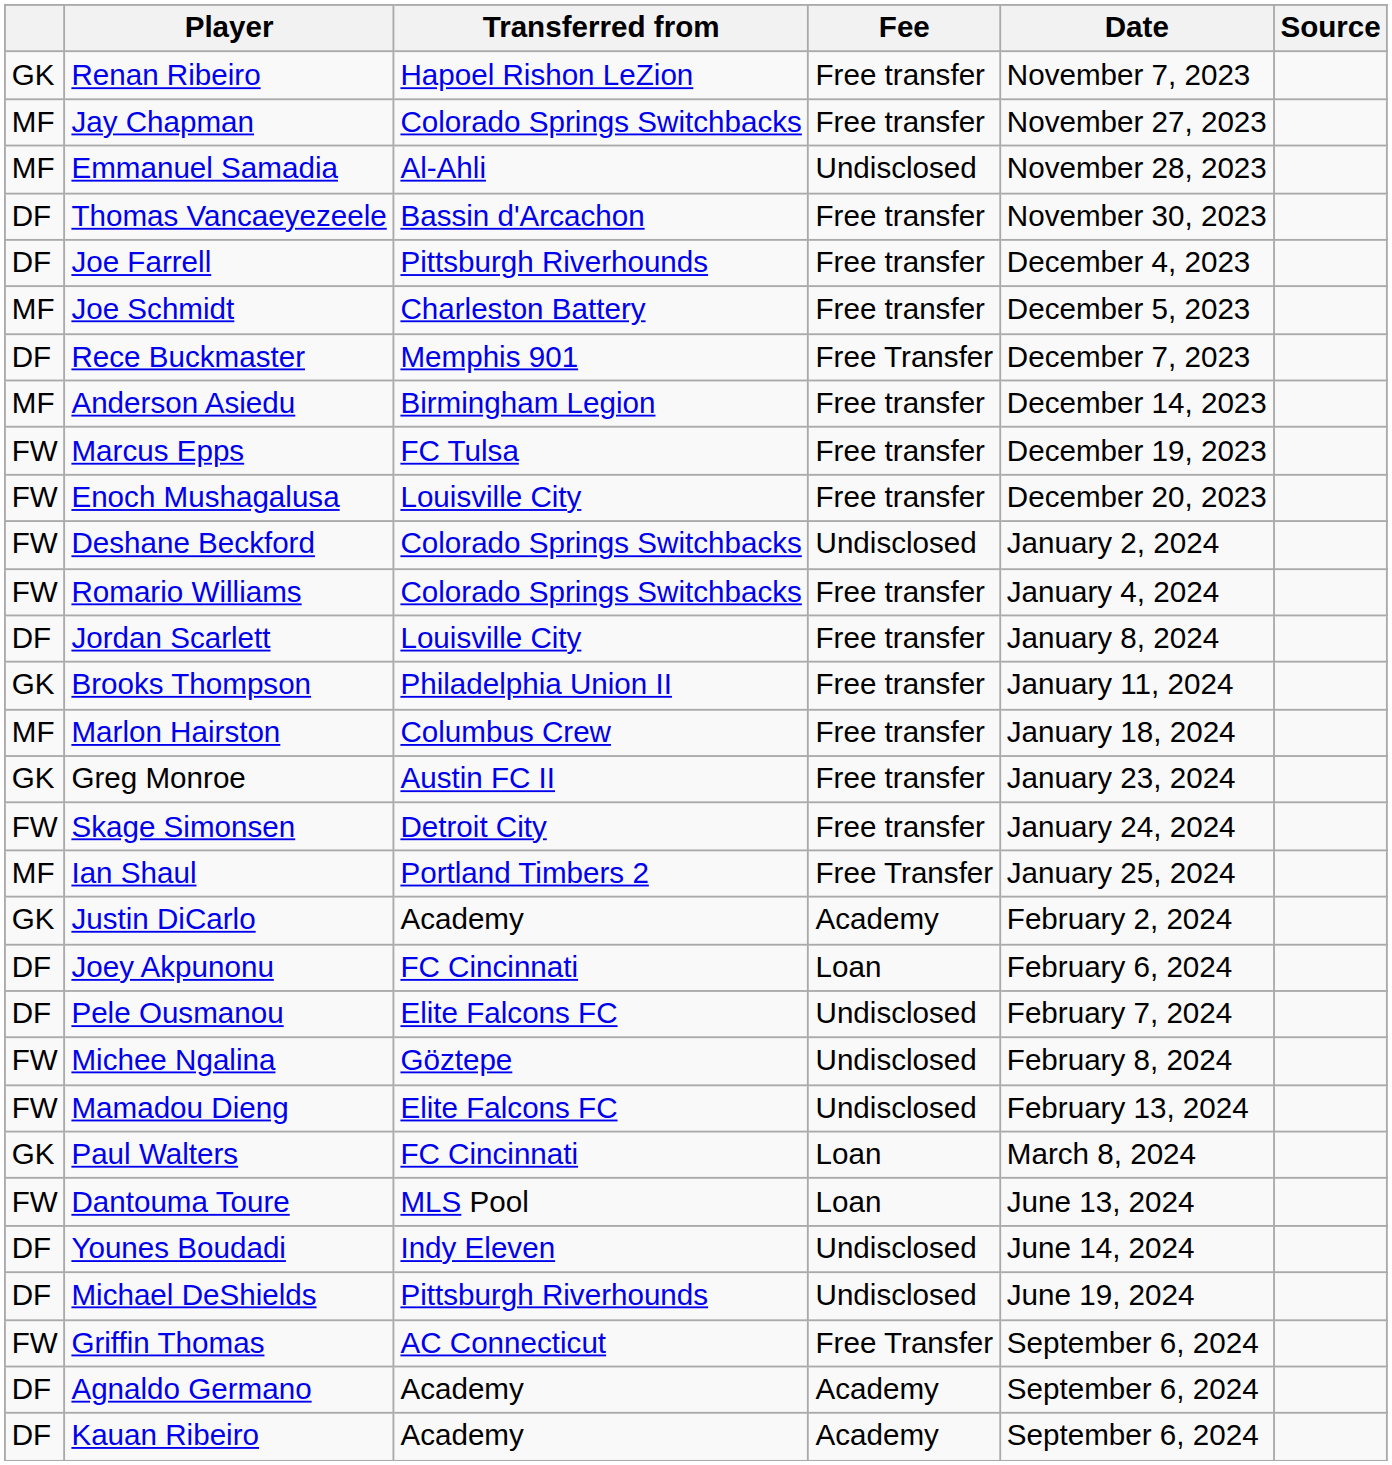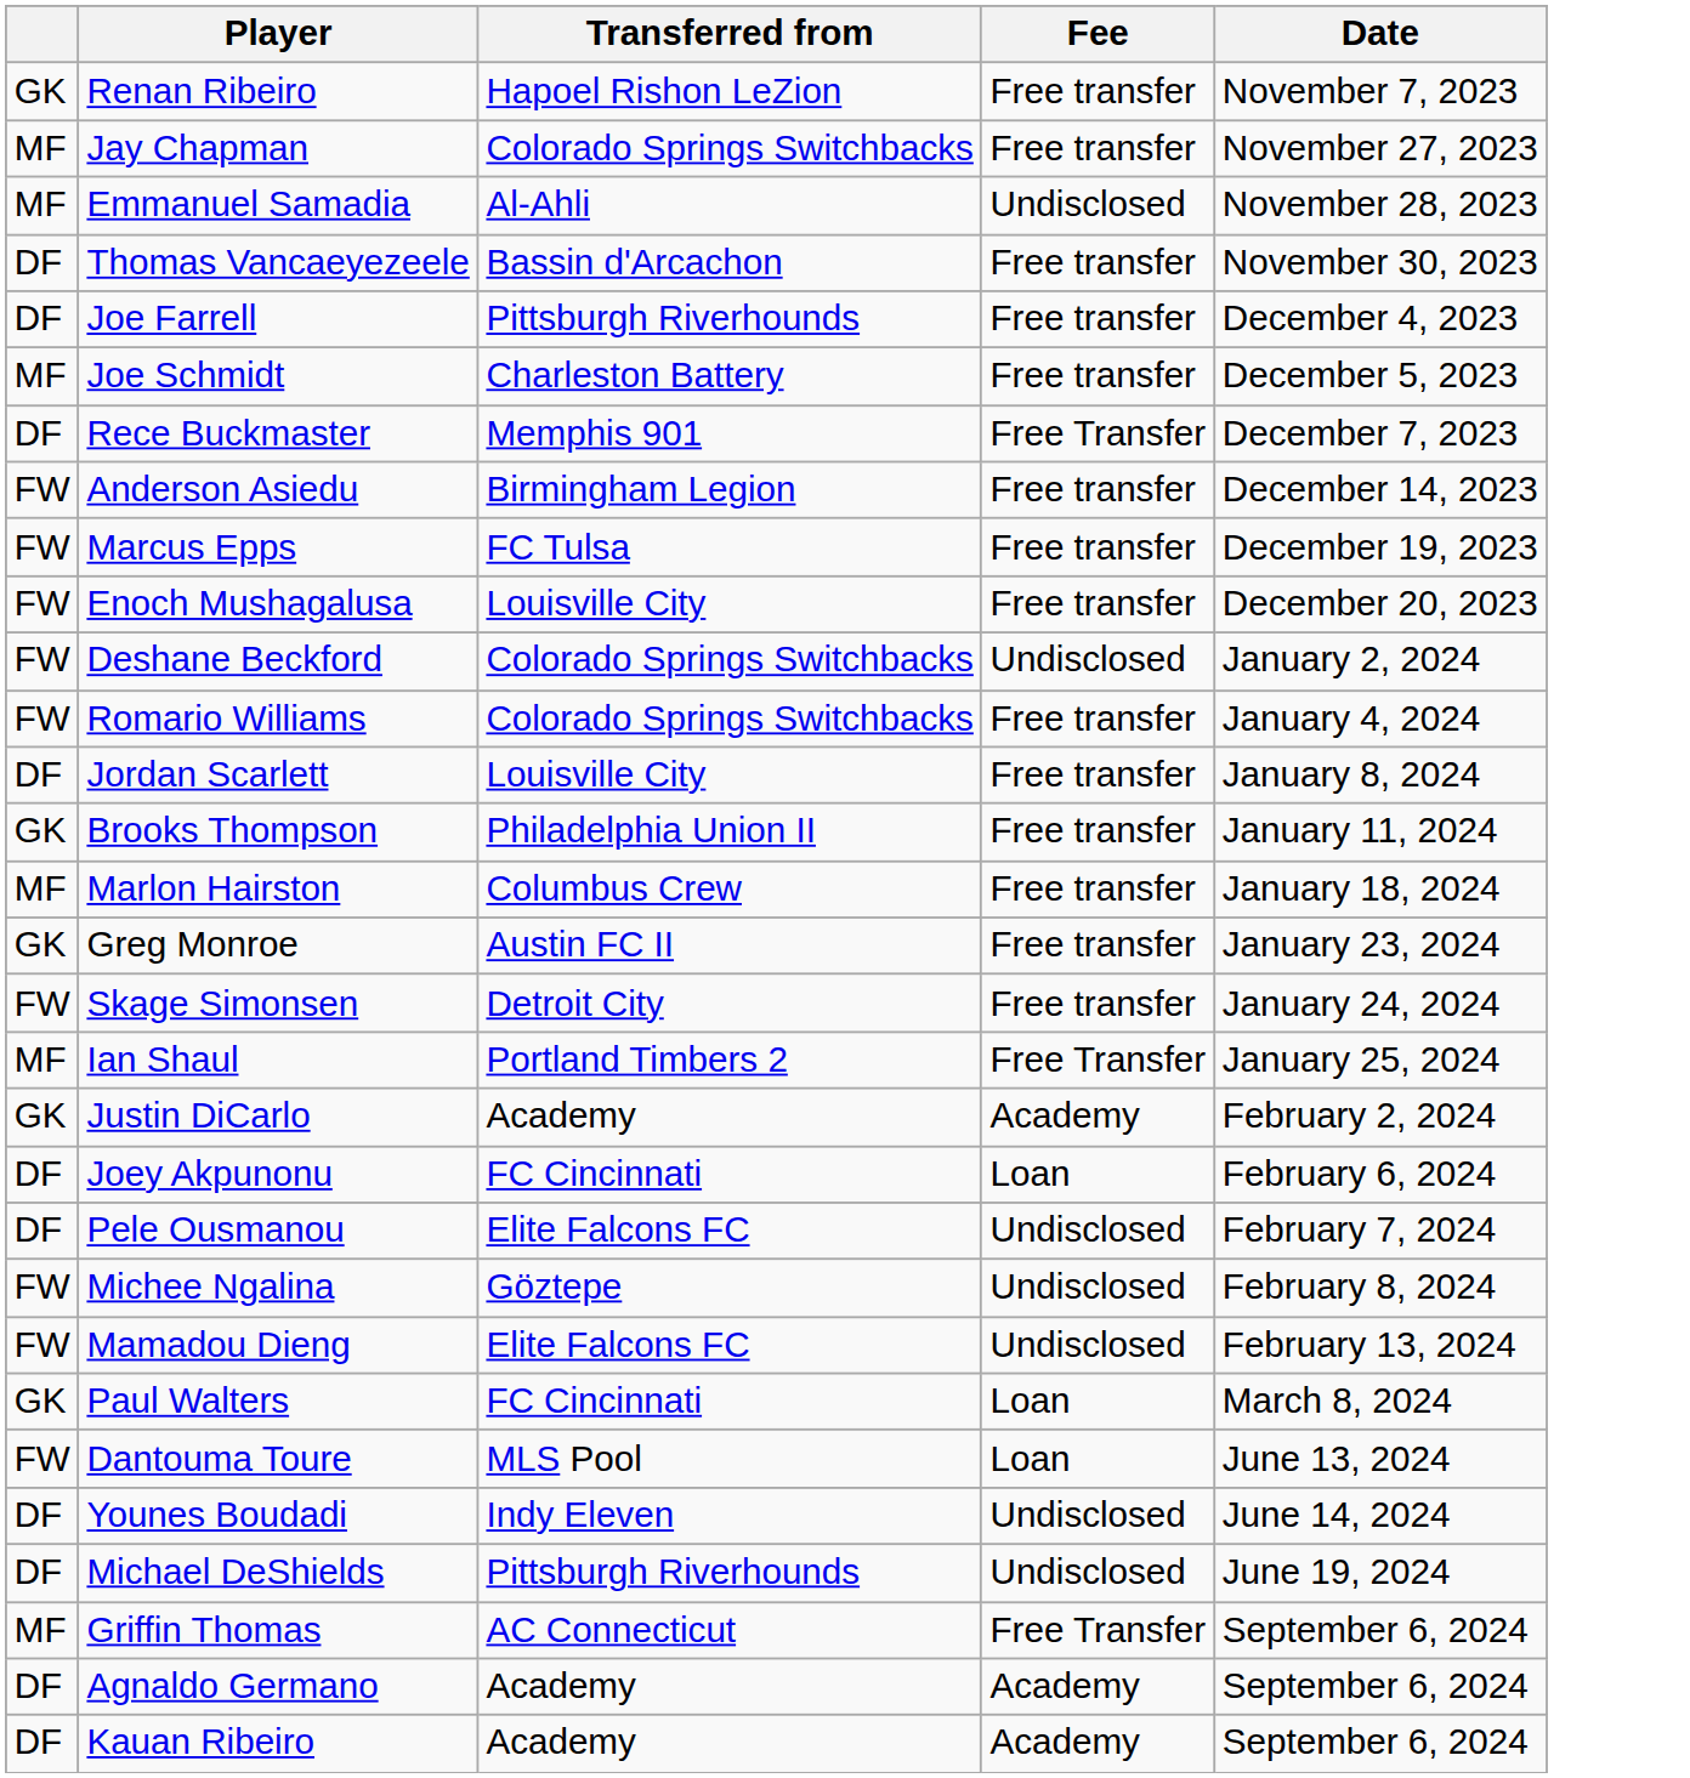 <table class="wikitable plainrowheaders sortable">
 <tr>
 <th align="center"></th>
 <th>Player</th>
 <th>Transferred from</th>
 <th>Fee</th>
 <th>Date</th>
-<th>Source</th>
 </tr>
 <tr>
 <td>GK</td>
 <td> <a href='#'>Renan Ribeiro</a></td>
 <td><a href='#'>Hapoel Rishon LeZion</a></td>
 <td>Free transfer</td>
 <td>November 7, 2023</td>
-<td></td>
 </tr>
 <tr>
 <td>MF</td>
 <td> <a href='#'>Jay Chapman</a></td>
 <td><a href='#'>Colorado Springs Switchbacks</a></td>
 <td>Free transfer</td>
 <td>November 27, 2023</td>
-<td></td>
 </tr>
 <tr>
 <td>MF</td>
 <td> <a href='#'>Emmanuel Samadia</a></td>
 <td><a href='#'>Al-Ahli</a></td>
 <td>Undisclosed</td>
 <td>November 28, 2023</td>
-<td></td>
 </tr>
 <tr>
 <td>DF</td>
 <td> <a href='#'>Thomas Vancaeyezeele</a></td>
 <td><a href='#'>Bassin d'Arcachon</a></td>
 <td>Free transfer</td>
 <td>November 30, 2023</td>
-<td></td>
 </tr>
 <tr>
 <td>DF</td>
 <td> <a href='#'>Joe Farrell</a></td>
 <td><a href='#'>Pittsburgh Riverhounds</a></td>
 <td>Free transfer</td>
 <td>December 4, 2023</td>
-<td></td>
 </tr>
 <tr>
 <td>MF</td>
 <td> <a href='#'>Joe Schmidt</a></td>
 <td><a href='#'>Charleston Battery</a></td>
 <td>Free transfer</td>
 <td>December 5, 2023</td>
-<td></td>
 </tr>
 <tr>
 <td>DF</td>
 <td> <a href='#'>Rece Buckmaster</a></td>
 <td><a href='#'>Memphis 901</a></td>
 <td>Free Transfer</td>
 <td>December 7, 2023</td>
-<td></td>
 </tr>
 <tr>
-<td>MF</td>
+<td>FW</td>
 <td> <a href='#'>Anderson Asiedu</a></td>
 <td><a href='#'>Birmingham Legion</a></td>
 <td>Free transfer</td>
 <td>December 14, 2023</td>
-<td></td>
 </tr>
 <tr>
 <td>FW</td>
 <td> <a href='#'>Marcus Epps</a></td>
 <td><a href='#'>FC Tulsa</a></td>
 <td>Free transfer</td>
 <td>December 19, 2023</td>
-<td></td>
 </tr>
 <tr>
 <td>FW</td>
 <td> <a href='#'>Enoch Mushagalusa</a></td>
 <td><a href='#'>Louisville City</a></td>
 <td>Free transfer</td>
 <td>December 20, 2023</td>
-<td></td>
 </tr>
 <tr>
 <td>FW</td>
 <td> <a href='#'>Deshane Beckford</a></td>
 <td><a href='#'>Colorado Springs Switchbacks</a></td>
 <td>Undisclosed</td>
 <td>January 2, 2024</td>
-<td></td>
 </tr>
 <tr>
 <td>FW</td>
 <td> <a href='#'>Romario Williams</a></td>
 <td><a href='#'>Colorado Springs Switchbacks</a></td>
 <td>Free transfer</td>
 <td>January 4, 2024</td>
-<td></td>
 </tr>
 <tr>
 <td>DF</td>
 <td> <a href='#'>Jordan Scarlett</a></td>
 <td><a href='#'>Louisville City</a></td>
 <td>Free transfer</td>
 <td>January 8, 2024</td>
-<td></td>
 </tr>
 <tr>
 <td>GK</td>
 <td> <a href='#'>Brooks Thompson</a></td>
 <td><a href='#'>Philadelphia Union II</a></td>
 <td>Free transfer</td>
 <td>January 11, 2024</td>
-<td></td>
 </tr>
 <tr>
 <td>MF</td>
 <td> <a href='#'>Marlon Hairston</a></td>
 <td><a href='#'>Columbus Crew</a></td>
 <td>Free transfer</td>
 <td>January 18, 2024</td>
-<td></td>
 </tr>
 <tr>
 <td>GK</td>
 <td> Greg Monroe</td>
 <td><a href='#'>Austin FC II</a></td>
 <td>Free transfer</td>
 <td>January 23, 2024</td>
-<td></td>
 </tr>
 <tr>
 <td>FW</td>
 <td> <a href='#'>Skage Simonsen</a></td>
 <td><a href='#'>Detroit City</a></td>
 <td>Free transfer</td>
 <td>January 24, 2024</td>
-<td></td>
 </tr>
 <tr>
 <td>MF</td>
 <td> <a href='#'>Ian Shaul</a></td>
 <td><a href='#'>Portland Timbers 2</a></td>
 <td>Free Transfer</td>
 <td>January 25, 2024</td>
-<td></td>
 </tr>
 <tr>
 <td>GK</td>
 <td> <a href='#'>Justin DiCarlo</a></td>
 <td>Academy</td>
 <td>Academy</td>
 <td>February 2, 2024</td>
-<td></td>
 </tr>
 <tr>
 <td>DF</td>
 <td> <a href='#'>Joey Akpunonu</a></td>
 <td><a href='#'>FC Cincinnati</a></td>
 <td>Loan</td>
 <td>February 6, 2024</td>
-<td></td>
 </tr>
 <tr>
 <td>DF</td>
 <td> <a href='#'>Pele Ousmanou</a></td>
 <td><a href='#'>Elite Falcons FC</a></td>
 <td>Undisclosed</td>
 <td>February 7, 2024</td>
-<td></td>
 </tr>
 <tr>
 <td>FW</td>
 <td> <a href='#'>Michee Ngalina</a></td>
 <td><a href='#'>Göztepe</a></td>
 <td>Undisclosed</td>
 <td>February 8, 2024</td>
-<td></td>
 </tr>
 <tr>
 <td>FW</td>
 <td> <a href='#'>Mamadou Dieng</a></td>
 <td><a href='#'>Elite Falcons FC</a></td>
 <td>Undisclosed</td>
 <td>February 13, 2024</td>
-<td></td>
 </tr>
 <tr>
 <td>GK</td>
 <td> <a href='#'>Paul Walters</a></td>
 <td><a href='#'>FC Cincinnati</a></td>
 <td>Loan</td>
 <td>March 8, 2024</td>
-<td></td>
 </tr>
 <tr>
 <td>FW</td>
 <td> <a href='#'>Dantouma Toure</a></td>
 <td><a href='#'>MLS</a> Pool</td>
 <td>Loan</td>
 <td>June 13, 2024</td>
-<td></td>
 </tr>
 <tr>
 <td>DF</td>
 <td> <a href='#'>Younes Boudadi</a></td>
 <td><a href='#'>Indy Eleven</a></td>
 <td>Undisclosed</td>
 <td>June 14, 2024</td>
-<td></td>
 </tr>
 <tr>
 <td>DF</td>
 <td> <a href='#'>Michael DeShields</a></td>
 <td><a href='#'>Pittsburgh Riverhounds</a></td>
 <td>Undisclosed</td>
 <td>June 19, 2024</td>
-<td></td>
 </tr>
 <tr>
-<td>FW</td>
+<td>MF</td>
 <td> <a href='#'>Griffin Thomas</a></td>
 <td><a href='#'>AC Connecticut</a></td>
 <td>Free Transfer</td>
 <td>September 6, 2024</td>
-<td></td>
 </tr>
 <tr>
 <td>DF</td>
 <td> <a href='#'>Agnaldo Germano</a></td>
 <td>Academy</td>
 <td>Academy</td>
 <td>September 6, 2024</td>
-<td></td>
 </tr>
 <tr>
 <td>DF</td>
 <td> <a href='#'>Kauan Ribeiro</a></td>
 <td>Academy</td>
 <td>Academy</td>
 <td>September 6, 2024</td>
-<td></td>
 </tr>
 </table>
